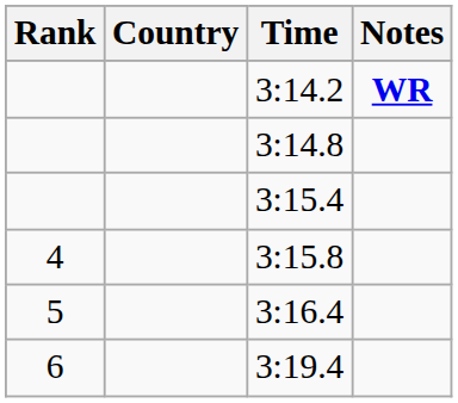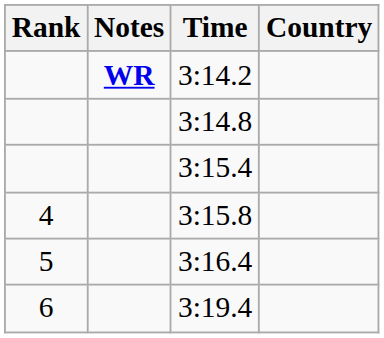 <table class="wikitable sortable" style="text-align:center">
 <tr>
 <th>Rank</th>
+<th>Notes</th>
+<th>Time</th>
 <th>Country</th>
-<th>Time</th>
-<th>Notes</th>
 </tr>
 <tr>
 <td></td>
+<td><strong><a href='#'>WR</a></strong></td>
+<td align=left>3:14.2</td>
 <td align=left></td>
-<td align=left>3:14.2</td>
-<td><strong><a href='#'>WR</a></strong></td>
 </tr>
 <tr>
 <td></td>
+<td></td>
+<td align=left>3:14.8</td>
 <td align=left></td>
-<td align=left>3:14.8</td>
-<td></td>
 </tr>
 <tr>
 <td></td>
+<td></td>
+<td align=left>3:15.4</td>
 <td align=left></td>
-<td align=left>3:15.4</td>
-<td></td>
 </tr>
 <tr>
 <td>4</td>
+<td></td>
+<td align=left>3:15.8</td>
 <td align=left></td>
-<td align=left>3:15.8</td>
-<td></td>
 </tr>
 <tr>
 <td>5</td>
+<td></td>
+<td align=left>3:16.4</td>
 <td align=left></td>
-<td align=left>3:16.4</td>
-<td></td>
 </tr>
 <tr>
 <td>6</td>
+<td></td>
+<td align=left>3:19.4</td>
 <td align=left></td>
-<td align=left>3:19.4</td>
-<td></td>
 </tr>
 </table>
